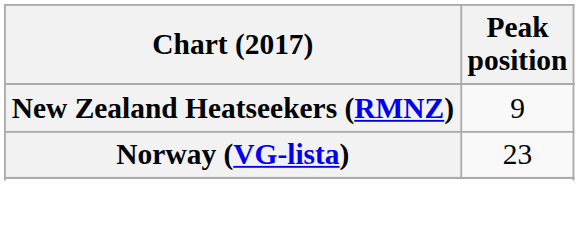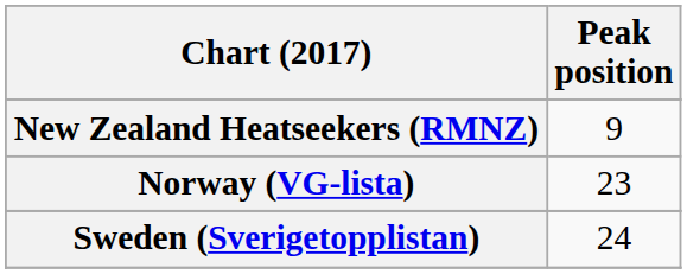 <table class="wikitable sortable plainrowheaders" style="text-align:center">
 <tr>
 <th scope="col">Chart (2017)</th>
 <th scope="col">Peak<br> position</th>
 </tr>
 <tr>
 </tr>
 <tr>
 </tr>
 <tr>
 </tr>
 <tr>
 </tr>
 <tr>
 </tr>
 <tr>
 </tr>
 <tr>
 <th scope="row">New Zealand Heatseekers (<a href='#'>RMNZ</a>)</th>
 <td>9</td>
 </tr>
 <tr>
 <th scope="row">Norway (<a href='#'>VG-lista</a>)</th>
 <td>23</td>
 </tr>
 <tr>
 </tr>
 <tr>
 </tr>
 <tr>
+<th scope="row">Sweden (<a href='#'>Sverigetopplistan</a>)</th>
+<td>24</td>
+</tr>
+<tr>
 </tr>
 <tr>
 </tr>
 </table>
